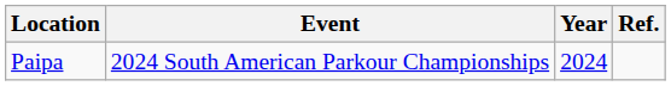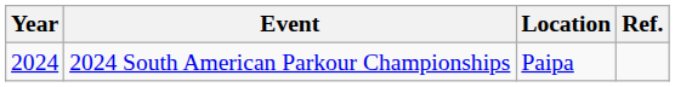 <table class="wikitable sortable">
 <tr>
+<th>Year</th>
+<th>Event</th>
 <th>Location</th>
-<th>Event</th>
-<th>Year</th>
 <th>Ref.</th>
 </tr>
 <tr>
+<td><a href='#'>2024</a></td>
+<td><a href='#'>2024 South American Parkour Championships</a></td>
 <td> <a href='#'>Paipa</a></td>
-<td><a href='#'>2024 South American Parkour Championships</a></td>
-<td><a href='#'>2024</a></td>
 <td></td>
 </tr>
 </table>
